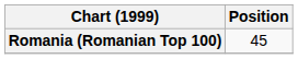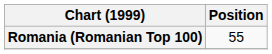 <table class="wikitable sortable plainrowheaders" style="text-align:center;">
 <tr>
 <th>Chart (1999)</th>
 <th>Position</th>
 </tr>
 <tr>
 <th scope="row">Romania (Romanian Top 100)</th>
-<td>45</td>
+<td>55</td>
 </tr>
 <tr>
 </tr>
 </table>
